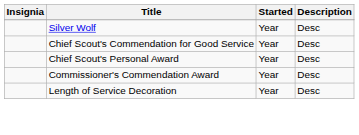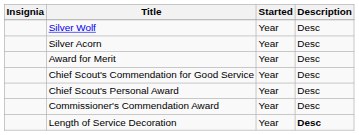 <table class="wikitable sortable" border="1">
 <tr>
 <th scope="col" class="unsortable">Insignia</th>
 <th scope="col">Title</th>
 <th scope="col">Started</th>
 <th scope="col">Description</th>
 </tr>
 <tr>
 </tr>
 <tr>
 <td></td>
 <td><a href='#'>Silver Wolf</a></td>
+<td>Year</td>
+<td>Desc</td>
+</tr>
+<tr>
+<td></td>
+<td>Silver Acorn</td>
+<td>Year</td>
+<td>Desc</td>
+</tr>
+<tr>
+<td></td>
+<td>Award for Merit</td>
 <td>Year</td>
 <td>Desc</td>
 </tr>
 <tr>
 <td></td>
 <td>Chief Scout's Commendation for Good Service</td>
 <td>Year</td>
 <td>Desc</td>
 </tr>
 <tr>
 <td></td>
 <td>Chief Scout's Personal Award</td>
 <td>Year</td>
 <td>Desc</td>
 </tr>
 <tr>
 <td></td>
 <td>Commissioner's Commendation Award</td>
 <td>Year</td>
 <td>Desc</td>
 </tr>
 <tr>
 <td></td>
 <td>Length of Service Decoration</td>
 <td>Year</td>
-<td>Desc</td>
+<td><strong>Desc</strong></td>
 </tr>
 </table>
